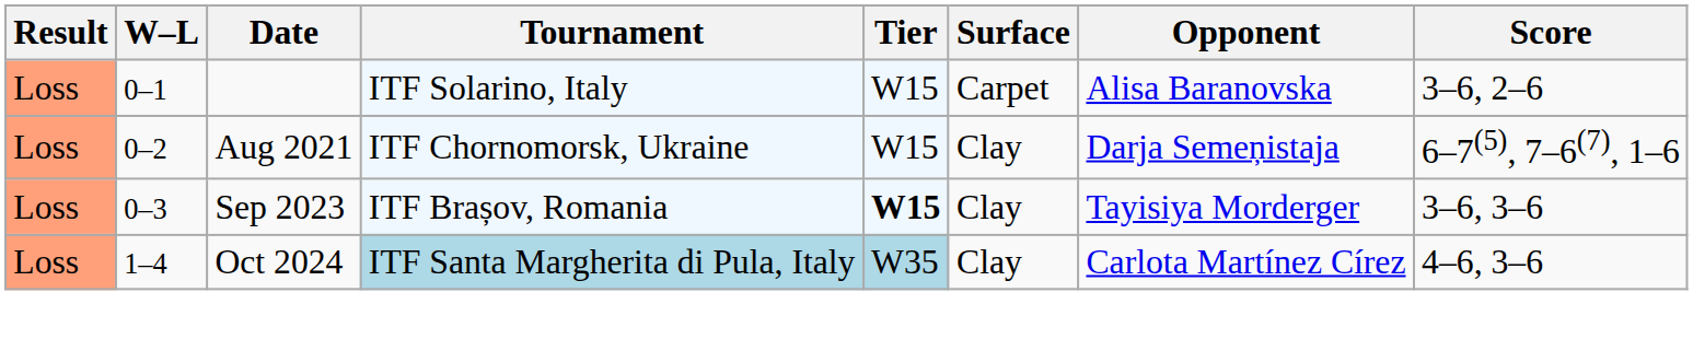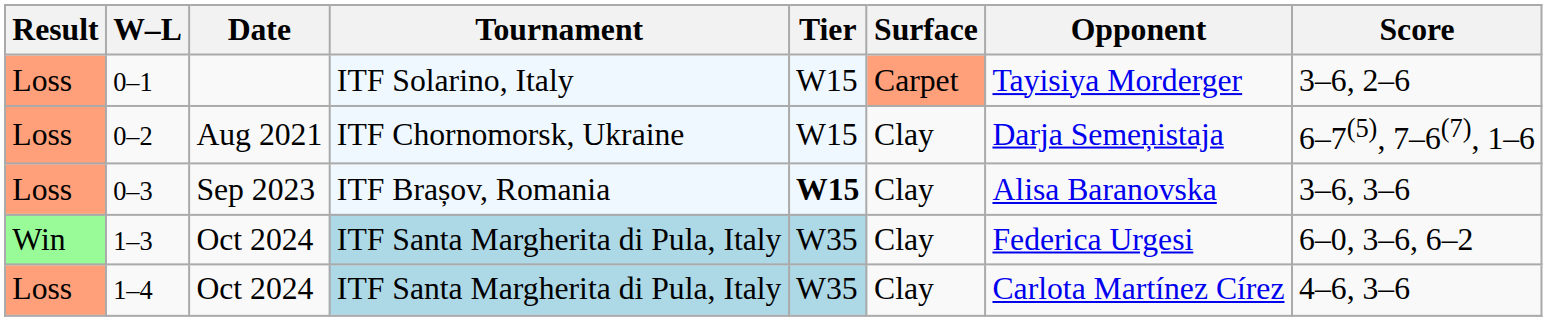 <table class="wikitable sortable">
 <tr>
 <th>Result</th>
 <th class="unsortable">W–L</th>
 <th>Date</th>
 <th>Tournament</th>
 <th>Tier</th>
 <th>Surface</th>
 <th>Opponent</th>
 <th class="unsortable">Score</th>
 </tr>
 <tr>
 <td style="background:#ffa07a;">Loss</td>
 <td><small>0–1</small></td>
 <td></td>
 <td bgcolor=#f0f8ff>ITF Solarino, Italy</td>
 <td bgcolor=#f0f8ff>W15</td>
-<td>Carpet</td>
-<td> <a href='#'>Alisa Baranovska</a></td>
+<td style="background: lightsalmon;">Carpet</td>
+<td> <a href='#'>Tayisiya Morderger</a></td>
 <td>3–6, 2–6</td>
 </tr>
 <tr>
 <td style="background:#ffa07a;">Loss</td>
 <td><small>0–2</small></td>
 <td>Aug 2021</td>
 <td style="background:#f0f8ff;">ITF Chornomorsk, Ukraine</td>
 <td style="background:#f0f8ff;">W15</td>
 <td>Clay</td>
 <td> <a href='#'>Darja Semeņistaja</a></td>
 <td>6–7<sup>(5)</sup>, 7–6<sup>(7)</sup>, 1–6</td>
 </tr>
 <tr>
 <td style="background:#ffa07a;">Loss</td>
 <td><small>0–3</small></td>
 <td>Sep 2023</td>
 <td style="background:#f0f8ff;">ITF Brașov, Romania</td>
 <td style="background:#f0f8ff;"><strong>W15</strong></td>
 <td>Clay</td>
-<td> <a href='#'>Tayisiya Morderger</a></td>
+<td> <a href='#'>Alisa Baranovska</a></td>
 <td>3–6, 3–6</td>
+</tr>
+<tr>
+<td style="background:#98fb98;">Win</td>
+<td><small>1–3</small></td>
+<td>Oct 2024</td>
+<td style="background:lightblue;">ITF Santa Margherita di Pula, Italy</td>
+<td style="background:lightblue;">W35</td>
+<td>Clay</td>
+<td> <a href='#'>Federica Urgesi</a></td>
+<td>6–0, 3–6, 6–2</td>
 </tr>
 <tr>
 <td style="background:#ffa07a;">Loss</td>
 <td><small>1–4</small></td>
 <td>Oct 2024</td>
 <td style="background:lightblue;">ITF Santa Margherita di Pula, Italy</td>
 <td style="background:lightblue;">W35</td>
 <td>Clay</td>
 <td> <a href='#'>Carlota Martínez Círez</a></td>
 <td>4–6, 3–6</td>
 </tr>
 </table>
